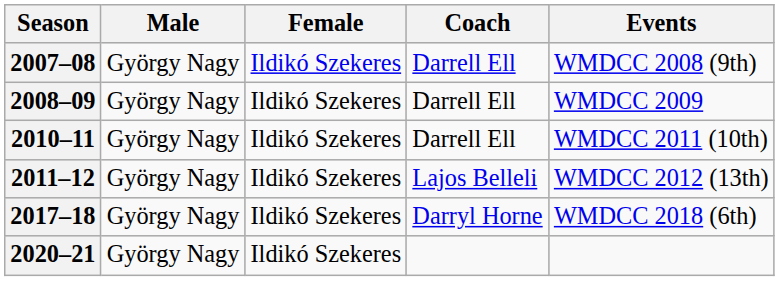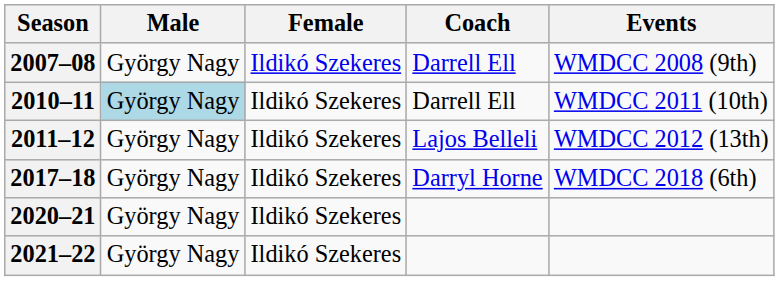 <table class="wikitable">
 <tr>
 <th scope="col">Season</th>
 <th scope="col">Male</th>
 <th scope="col">Female</th>
 <th scope="col">Coach</th>
 <th scope="col">Events</th>
 </tr>
 <tr>
 <th scope="row">2007–08</th>
 <td>György Nagy</td>
 <td><a href='#'>Ildikó Szekeres</a></td>
 <td><a href='#'>Darrell Ell</a></td>
 <td><a href='#'>WMDCC 2008</a> (9th)</td>
 </tr>
 <tr>
-<th scope="row">2008–09</th>
-<td>György Nagy</td>
-<td>Ildikó Szekeres</td>
-<td>Darrell Ell</td>
-<td><a href='#'>WMDCC 2009</a> </td>
-</tr>
-<tr>
 <th scope="row">2010–11</th>
-<td>György Nagy</td>
+<td style="background: lightblue;">György Nagy</td>
 <td>Ildikó Szekeres</td>
 <td>Darrell Ell</td>
 <td><a href='#'>WMDCC 2011</a> (10th)</td>
 </tr>
 <tr>
 <th scope="row">2011–12</th>
 <td>György Nagy</td>
 <td>Ildikó Szekeres</td>
 <td><a href='#'>Lajos Belleli</a></td>
 <td><a href='#'>WMDCC 2012</a> (13th)</td>
 </tr>
 <tr>
 <th scope="row">2017–18</th>
 <td>György Nagy</td>
 <td>Ildikó Szekeres</td>
 <td><a href='#'>Darryl Horne</a></td>
 <td><a href='#'>WMDCC 2018</a> (6th)</td>
 </tr>
 <tr>
 <th scope="row">2020–21</th>
 <td>György Nagy</td>
 <td>Ildikó Szekeres</td>
 <td></td>
 <td></td>
 </tr>
+<tr>
+<th scope="row">2021–22</th>
+<td>György Nagy</td>
+<td>Ildikó Szekeres</td>
+<td></td>
+<td></td>
+</tr>
 </table>
